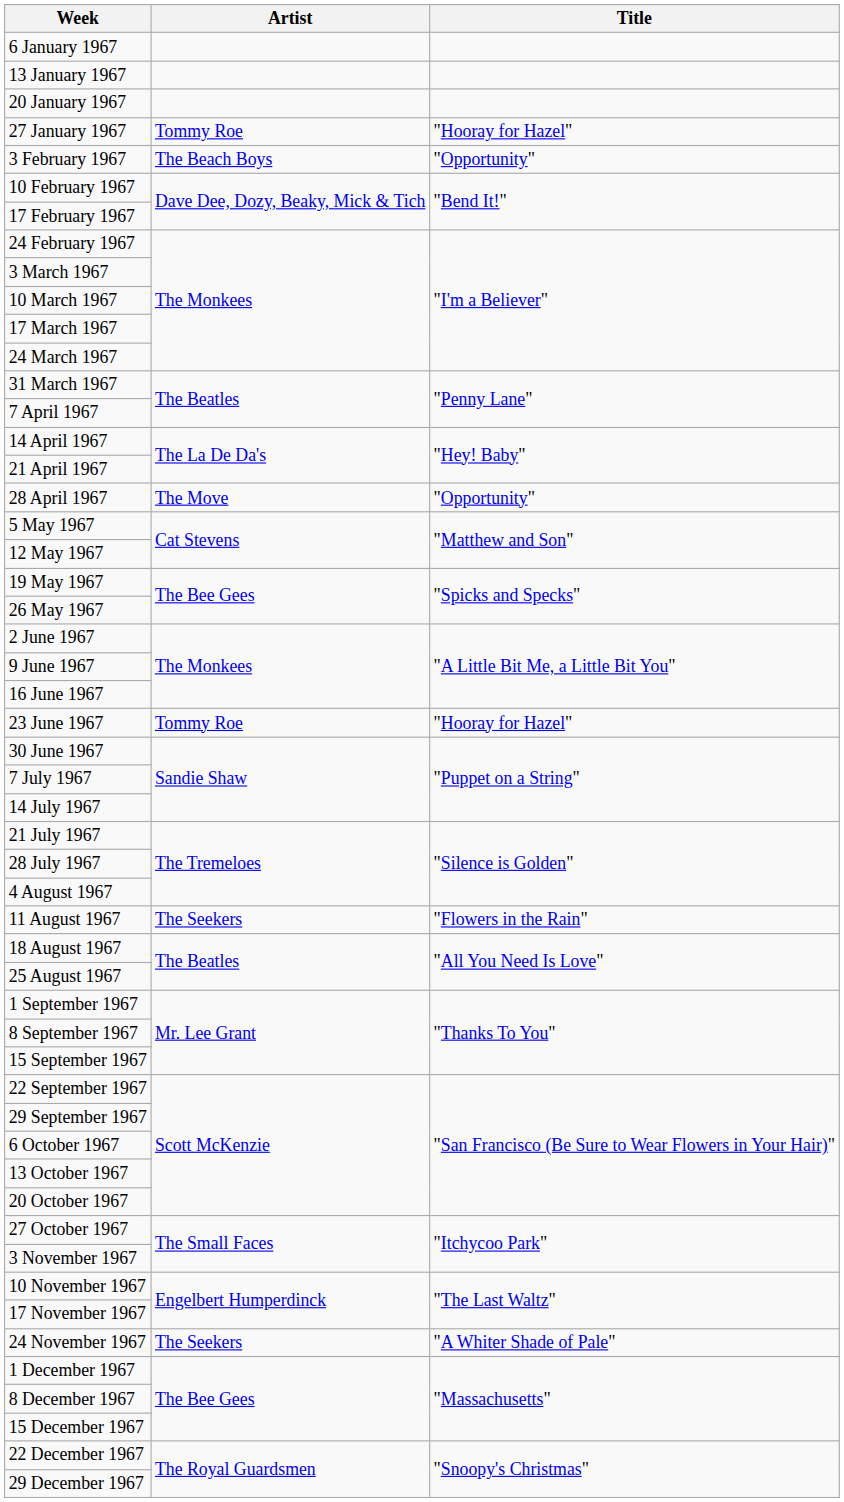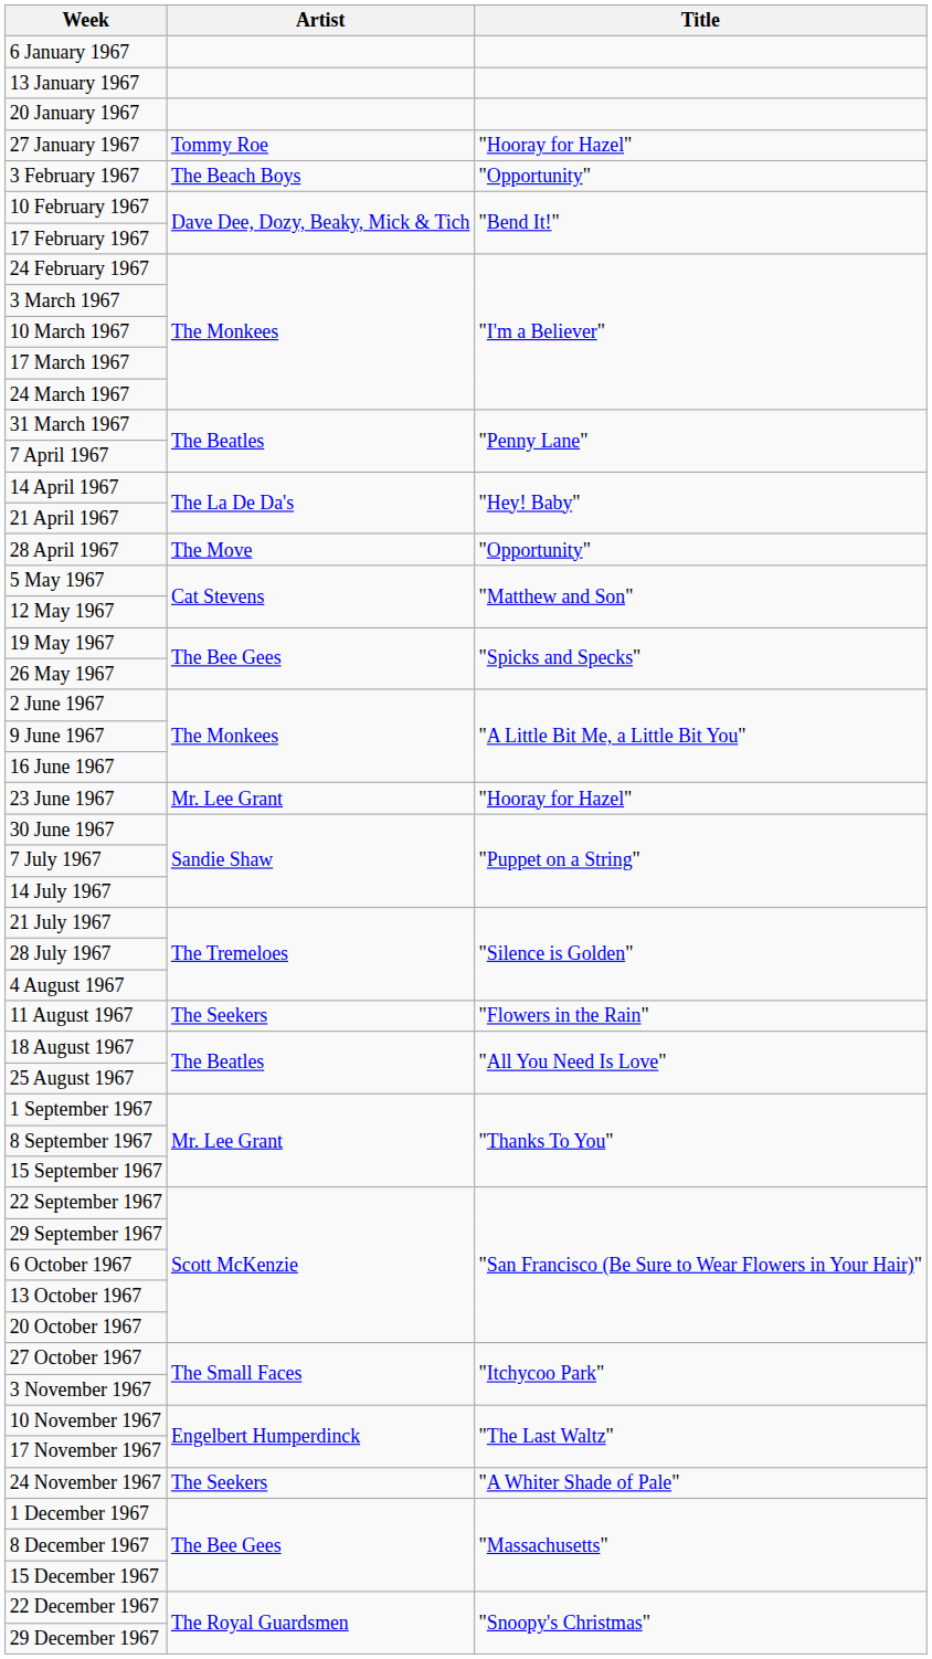 <table class="wikitable">
 <tr>
 <th>Week</th>
 <th>Artist</th>
 <th>Title</th>
 </tr>
 <tr>
 <td>6 January 1967</td>
 <td></td>
 <td></td>
 </tr>
 <tr>
 <td>13 January 1967</td>
 <td></td>
 <td></td>
 </tr>
 <tr>
 <td>20 January 1967</td>
 <td></td>
 <td></td>
 </tr>
 <tr>
 <td>27 January 1967</td>
 <td><a href='#'>Tommy Roe</a></td>
 <td>"<a href='#'>Hooray for Hazel</a>"</td>
 </tr>
 <tr>
 <td>3 February 1967</td>
 <td><a href='#'>The Beach Boys</a></td>
 <td>"<a href='#'>Opportunity</a>"</td>
 </tr>
 <tr>
 <td>10 February 1967</td>
 <td rowspan="2"><a href='#'>Dave Dee, Dozy, Beaky, Mick & Tich</a></td>
 <td rowspan="2">"<a href='#'>Bend It!</a>"</td>
 </tr>
 <tr>
 <td>17 February 1967</td>
 </tr>
 <tr>
 <td>24 February 1967</td>
 <td rowspan="5"><a href='#'>The Monkees</a></td>
 <td rowspan="5">"<a href='#'>I'm a Believer</a>"</td>
 </tr>
 <tr>
 <td>3 March 1967</td>
 </tr>
 <tr>
 <td>10 March 1967</td>
 </tr>
 <tr>
 <td>17 March 1967</td>
 </tr>
 <tr>
 <td>24 March 1967</td>
 </tr>
 <tr>
 <td>31 March 1967</td>
 <td rowspan="2"><a href='#'>The Beatles</a></td>
 <td rowspan="2">"<a href='#'>Penny Lane</a>"</td>
 </tr>
 <tr>
 <td>7 April 1967</td>
 </tr>
 <tr>
 <td>14 April 1967</td>
 <td rowspan="2"><a href='#'>The La De Da's</a></td>
 <td rowspan="2">"<a href='#'>Hey! Baby</a>"</td>
 </tr>
 <tr>
 <td>21 April 1967</td>
 </tr>
 <tr>
 <td>28 April 1967</td>
 <td><a href='#'>The Move</a></td>
 <td>"<a href='#'>Opportunity</a>"</td>
 </tr>
 <tr>
 <td>5 May 1967</td>
 <td rowspan="2"><a href='#'>Cat Stevens</a></td>
 <td rowspan="2">"<a href='#'>Matthew and Son</a>"</td>
 </tr>
 <tr>
 <td>12 May 1967</td>
 </tr>
 <tr>
 <td>19 May 1967</td>
 <td rowspan="2"><a href='#'>The Bee Gees</a></td>
 <td rowspan="2">"<a href='#'>Spicks and Specks</a>"</td>
 </tr>
 <tr>
 <td>26 May 1967</td>
 </tr>
 <tr>
 <td>2 June 1967</td>
 <td rowspan="3"><a href='#'>The Monkees</a></td>
 <td rowspan="3">"<a href='#'>A Little Bit Me, a Little Bit You</a>"</td>
 </tr>
 <tr>
 <td>9 June 1967</td>
 </tr>
 <tr>
 <td>16 June 1967</td>
 </tr>
 <tr>
 <td>23 June 1967</td>
-<td><a href='#'>Tommy Roe</a></td>
+<td><a href='#'>Mr. Lee Grant</a></td>
 <td>"<a href='#'>Hooray for Hazel</a>"</td>
 </tr>
 <tr>
 <td>30 June 1967</td>
 <td rowspan="3"><a href='#'>Sandie Shaw</a></td>
 <td rowspan="3">"<a href='#'>Puppet on a String</a>"</td>
 </tr>
 <tr>
 <td>7 July 1967</td>
 </tr>
 <tr>
 <td>14 July 1967</td>
 </tr>
 <tr>
 <td>21 July 1967</td>
 <td rowspan="3"><a href='#'>The Tremeloes</a></td>
 <td rowspan="3">"<a href='#'>Silence is Golden</a>"</td>
 </tr>
 <tr>
 <td>28 July 1967</td>
 </tr>
 <tr>
 <td>4 August 1967</td>
 </tr>
 <tr>
 <td>11 August 1967</td>
 <td><a href='#'>The Seekers</a></td>
 <td>"<a href='#'>Flowers in the Rain</a>"</td>
 </tr>
 <tr>
 <td>18 August 1967</td>
 <td rowspan="2"><a href='#'>The Beatles</a></td>
 <td rowspan="2">"<a href='#'>All You Need Is Love</a>"</td>
 </tr>
 <tr>
 <td>25 August 1967</td>
 </tr>
 <tr>
 <td>1 September 1967</td>
 <td rowspan="3"><a href='#'>Mr. Lee Grant</a></td>
 <td rowspan="3">"<a href='#'>Thanks To You</a>"</td>
 </tr>
 <tr>
 <td>8 September 1967</td>
 </tr>
 <tr>
 <td>15 September 1967</td>
 </tr>
 <tr>
 <td>22 September 1967</td>
 <td rowspan="5"><a href='#'>Scott McKenzie</a></td>
 <td rowspan="5">"<a href='#'>San Francisco (Be Sure to Wear Flowers in Your Hair)</a>"</td>
 </tr>
 <tr>
 <td>29 September 1967</td>
 </tr>
 <tr>
 <td>6 October 1967</td>
 </tr>
 <tr>
 <td>13 October 1967</td>
 </tr>
 <tr>
 <td>20 October 1967</td>
 </tr>
 <tr>
 <td>27 October 1967</td>
 <td rowspan="2"><a href='#'>The Small Faces</a></td>
 <td rowspan="2">"<a href='#'>Itchycoo Park</a>"</td>
 </tr>
 <tr>
 <td>3 November 1967</td>
 </tr>
 <tr>
 <td>10 November 1967</td>
 <td rowspan="2"><a href='#'>Engelbert Humperdinck</a></td>
 <td rowspan="2">"<a href='#'>The Last Waltz</a>"</td>
 </tr>
 <tr>
 <td>17 November 1967</td>
 </tr>
 <tr>
 <td>24 November 1967</td>
 <td><a href='#'>The Seekers</a></td>
 <td>"<a href='#'>A Whiter Shade of Pale</a>"</td>
 </tr>
 <tr>
 <td>1 December 1967</td>
 <td rowspan="3"><a href='#'>The Bee Gees</a></td>
 <td rowspan="3">"<a href='#'>Massachusetts</a>"</td>
 </tr>
 <tr>
 <td>8 December 1967</td>
 </tr>
 <tr>
 <td>15 December 1967</td>
 </tr>
 <tr>
 <td>22 December 1967</td>
 <td rowspan="3"><a href='#'>The Royal Guardsmen</a></td>
 <td rowspan="3">"<a href='#'>Snoopy's Christmas</a>"</td>
 </tr>
 <tr>
 <td>29 December 1967</td>
 </tr>
 </table>
